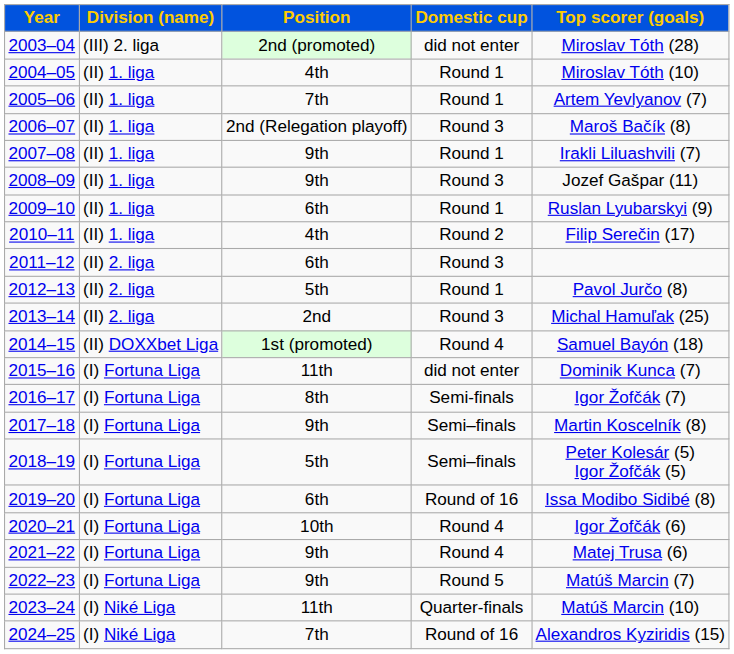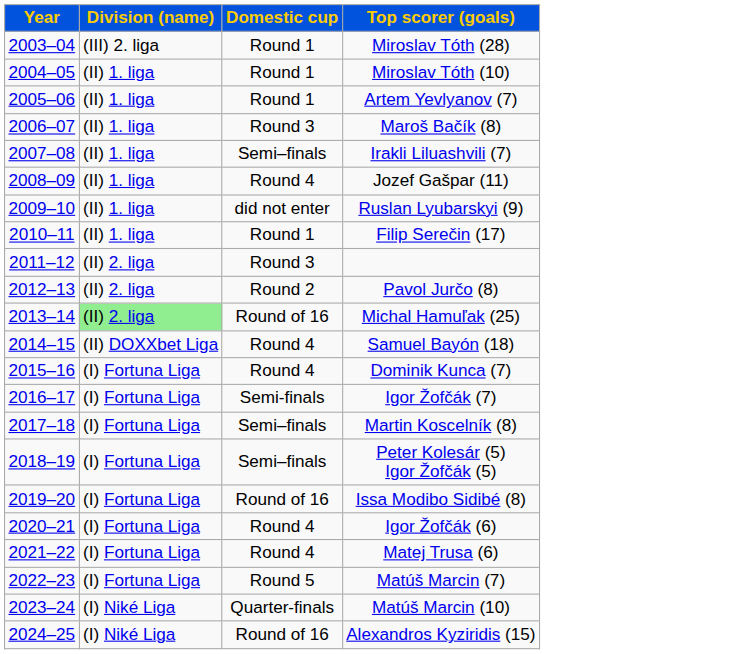 <table class="wikitable">
 <tr style="text-align:center; background:#dfdfdf">
 <th style="color:#FFCC00; background:#0153DE;">Year</th>
 <th style="color:#FFCC00; background:#0153DE;">Division (name)</th>
-<th style="color:#FFCC00; background:#0153DE;">Position</th>
 <th style="color:#FFCC00; background:#0153DE;">Domestic cup</th>
 <th style="color:#FFCC00; background:#0153DE;">Top scorer (goals)</th>
 </tr>
 <tr style="text-align:center">
 <td><a href='#'>2003–04</a></td>
 <td style="text-align:left">(III) 2. liga</td>
-<td style="background:#ddffdd">2nd (promoted)</td>
-<td>did not enter</td>
+<td>Round 1</td>
 <td> <a href='#'>Miroslav Tóth</a> (28)</td>
 </tr>
 <tr style="text-align:center">
 <td><a href='#'>2004–05</a></td>
 <td style="text-align:left">(II) <a href='#'>1. liga</a></td>
-<td>4th</td>
 <td>Round 1</td>
 <td> <a href='#'>Miroslav Tóth</a> (10)</td>
 </tr>
 <tr style="text-align:center">
 <td><a href='#'>2005–06</a></td>
 <td style="text-align:left">(II) <a href='#'>1. liga</a></td>
-<td>7th</td>
 <td>Round 1</td>
 <td> <a href='#'>Artem Yevlyanov</a> (7)</td>
 </tr>
 <tr style="text-align:center">
 <td><a href='#'>2006–07</a></td>
 <td style="text-align:left">(II) <a href='#'>1. liga</a></td>
-<td>2nd (Relegation playoff)</td>
 <td>Round 3</td>
 <td> <a href='#'>Maroš Bačík</a> (8)</td>
 </tr>
 <tr style="text-align:center">
 <td><a href='#'>2007–08</a></td>
 <td style="text-align:left">(II) <a href='#'>1. liga</a></td>
-<td>9th</td>
-<td>Round 1</td>
+<td>Semi–finals</td>
 <td> <a href='#'>Irakli Liluashvili</a> (7)</td>
 </tr>
 <tr style="text-align:center">
 <td><a href='#'>2008–09</a></td>
 <td style="text-align:left">(II) <a href='#'>1. liga</a></td>
-<td>9th</td>
-<td>Round 3</td>
+<td>Round 4</td>
 <td> Jozef Gašpar (11)</td>
 </tr>
 <tr style="text-align:center">
 <td><a href='#'>2009–10</a></td>
 <td style="text-align:left">(II) <a href='#'>1. liga</a></td>
-<td>6th</td>
-<td>Round 1</td>
+<td>did not enter</td>
 <td> <a href='#'>Ruslan Lyubarskyi</a> (9)</td>
 </tr>
 <tr style="text-align:center">
 <td><a href='#'>2010–11</a></td>
 <td style="text-align:left">(II) <a href='#'>1. liga</a></td>
-<td>4th</td>
-<td>Round 2</td>
+<td>Round 1</td>
 <td> <a href='#'>Filip Serečin</a> (17)</td>
 </tr>
 <tr style="text-align:center">
 <td><a href='#'>2011–12</a></td>
 <td style="text-align:left">(II) <a href='#'>2. liga</a></td>
-<td>6th</td>
 <td>Round 3</td>
 <td></td>
 </tr>
 <tr style="text-align:center">
 <td><a href='#'>2012–13</a></td>
 <td style="text-align:left">(II) <a href='#'>2. liga</a></td>
-<td>5th</td>
-<td>Round 1</td>
+<td>Round 2</td>
 <td> <a href='#'>Pavol Jurčo</a> (8)</td>
 </tr>
 <tr style="text-align:center">
 <td><a href='#'>2013–14</a></td>
-<td style="text-align:left">(II) <a href='#'>2. liga</a></td>
-<td>2nd</td>
-<td>Round 3</td>
+<td style="background: lightgreen; text-align:left">(II) <a href='#'>2. liga</a></td>
+<td>Round of 16</td>
 <td> <a href='#'>Michal Hamuľak</a> (25)</td>
 </tr>
 <tr style="text-align:center">
 <td><a href='#'>2014–15</a></td>
 <td style="text-align:left">(II) <a href='#'>DOXXbet Liga</a></td>
-<td style="background:#ddffdd">1st (promoted)</td>
 <td>Round 4</td>
 <td> <a href='#'>Samuel Bayón</a> (18)</td>
 </tr>
 <tr style="text-align:center">
 <td><a href='#'>2015–16</a></td>
 <td style="text-align:left">(I) <a href='#'>Fortuna Liga</a></td>
-<td>11th</td>
-<td>did not enter</td>
+<td>Round 4</td>
 <td> <a href='#'>Dominik Kunca</a> (7)</td>
 </tr>
 <tr style="text-align:center">
 <td><a href='#'>2016–17</a></td>
 <td style="text-align:left">(I) <a href='#'>Fortuna Liga</a></td>
-<td>8th</td>
 <td>Semi-finals</td>
 <td> <a href='#'>Igor Žofčák</a> (7)</td>
 </tr>
 <tr style="text-align:center">
 <td><a href='#'>2017–18</a></td>
 <td style="text-align:left">(I) <a href='#'>Fortuna Liga</a></td>
-<td>9th</td>
 <td>Semi–finals</td>
 <td> <a href='#'>Martin Koscelník</a> (8)</td>
 </tr>
 <tr style="text-align:center">
 <td><a href='#'>2018–19</a></td>
 <td style="text-align:left">(I) <a href='#'>Fortuna Liga</a></td>
-<td>5th</td>
 <td>Semi–finals</td>
 <td> <a href='#'>Peter Kolesár</a> (5) <br>  <a href='#'>Igor Žofčák</a> (5)</td>
 </tr>
 <tr style="text-align:center">
 <td><a href='#'>2019–20</a></td>
 <td style="text-align:left">(I) <a href='#'>Fortuna Liga</a></td>
-<td>6th</td>
 <td>Round of 16</td>
 <td> <a href='#'>Issa Modibo Sidibé</a> (8)</td>
 </tr>
 <tr style="text-align:center">
 <td><a href='#'>2020–21</a></td>
 <td style="text-align:left">(I) <a href='#'>Fortuna Liga</a></td>
-<td>10th</td>
 <td>Round 4</td>
 <td> <a href='#'>Igor Žofčák</a> (6)</td>
 </tr>
 <tr style="text-align:center">
 <td><a href='#'>2021–22</a></td>
 <td style="text-align:left">(I) <a href='#'>Fortuna Liga</a></td>
-<td>9th</td>
 <td>Round 4</td>
 <td> <a href='#'>Matej Trusa</a> (6)</td>
 </tr>
 <tr style="text-align:center">
 <td><a href='#'>2022–23</a></td>
 <td style="text-align:left">(I) <a href='#'>Fortuna Liga</a></td>
-<td>9th</td>
 <td>Round 5</td>
 <td> <a href='#'>Matúš Marcin</a> (7)</td>
 </tr>
 <tr style="text-align:center">
 <td><a href='#'>2023–24</a></td>
 <td style="text-align:left">(I) <a href='#'>Niké Liga</a></td>
-<td>11th</td>
 <td>Quarter-finals</td>
 <td> <a href='#'>Matúš Marcin</a> (10)</td>
 </tr>
 <tr style="text-align:center">
 <td><a href='#'>2024–25</a></td>
 <td style="text-align:left">(I) <a href='#'>Niké Liga</a></td>
-<td>7th</td>
 <td>Round of 16</td>
 <td> <a href='#'>Alexandros Kyziridis</a> (15)</td>
 </tr>
 </table>
